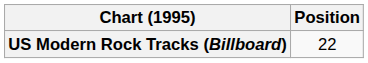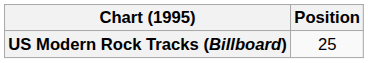 <table class="wikitable plainrowheaders" style="text-align:center">
 <tr>
 <th scope="col">Chart (1995)</th>
 <th scope="col">Position</th>
 </tr>
 <tr>
 <th scope="row">US Modern Rock Tracks (<em>Billboard</em>)</th>
-<td>22</td>
+<td>25</td>
 </tr>
 </table>
